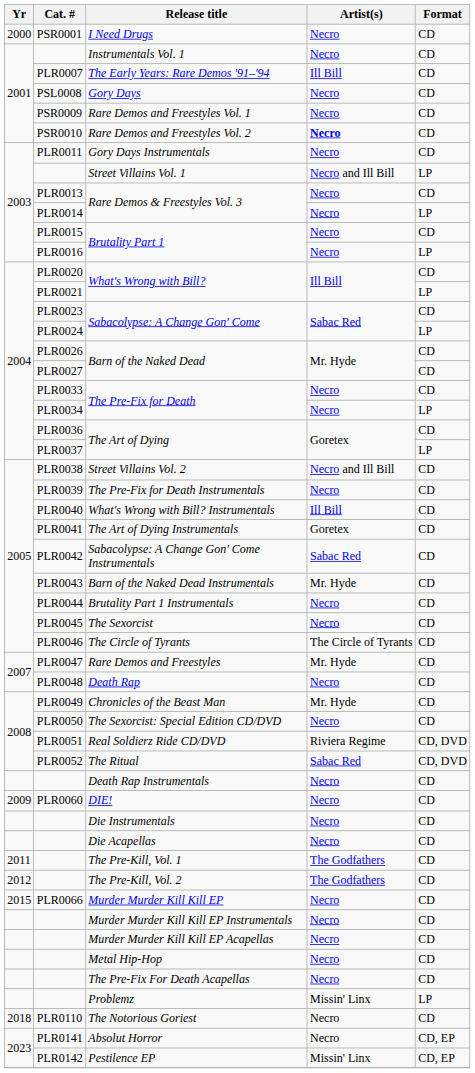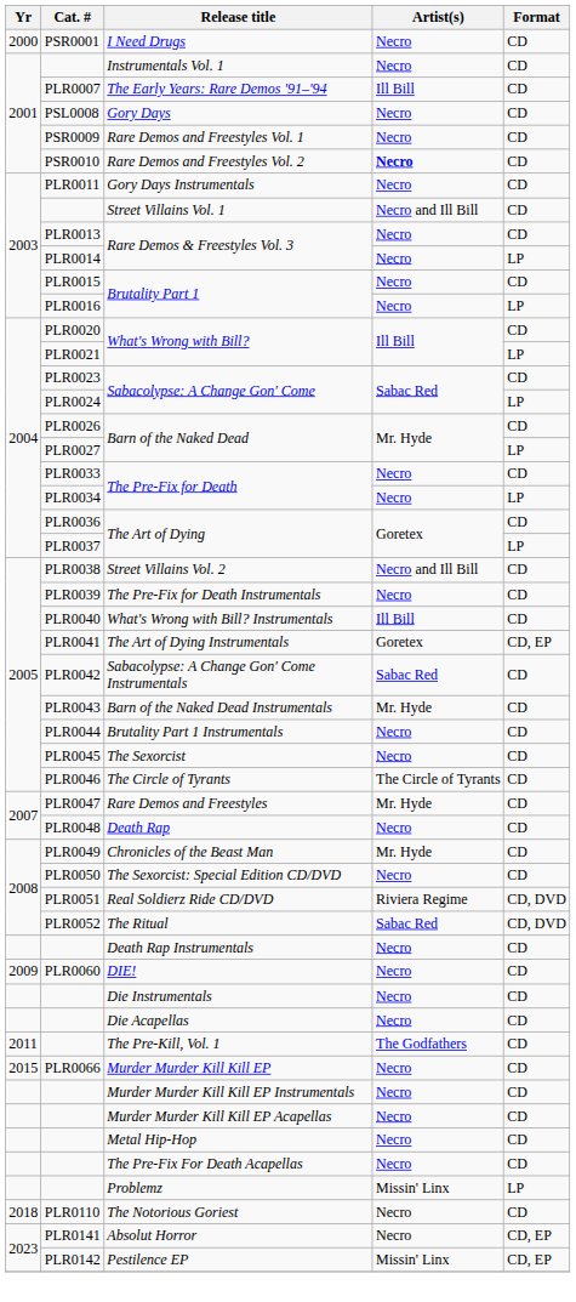 <table class="wikitable sortable" style="text-align:left;font-size:95%;">
 <tr>
 <th>Yr</th>
 <th>Cat. #</th>
 <th style="width:18em;">Release title</th>
 <th>Artist(s)</th>
 <th>Format</th>
 </tr>
 <tr>
 <td>2000</td>
 <td>PSR0001</td>
 <td><em><a href='#'>I Need Drugs</a></em></td>
 <td><a href='#'>Necro</a></td>
 <td>CD</td>
 </tr>
 <tr>
 <td rowspan="5">2001</td>
 <td></td>
 <td><em>Instrumentals Vol. 1</em></td>
 <td><a href='#'>Necro</a></td>
 <td>CD</td>
 </tr>
 <tr>
 <td>PLR0007</td>
 <td><em><a href='#'>The Early Years: Rare Demos '91–'94</a></em></td>
 <td><a href='#'>Ill Bill</a></td>
 <td>CD</td>
 </tr>
 <tr>
 <td>PSL0008</td>
 <td><em><a href='#'>Gory Days</a></em></td>
 <td><a href='#'>Necro</a></td>
 <td>CD</td>
 </tr>
 <tr>
 <td>PSR0009</td>
 <td><em>Rare Demos and Freestyles Vol. 1</em></td>
 <td><a href='#'>Necro</a></td>
 <td>CD</td>
 </tr>
 <tr>
 <td>PSR0010</td>
 <td><em>Rare Demos and Freestyles Vol. 2</em></td>
 <td><strong><a href='#'>Necro</a></strong></td>
 <td>CD</td>
 </tr>
 <tr>
 <td rowspan="6">2003</td>
 <td>PLR0011</td>
 <td><em>Gory Days Instrumentals</em></td>
 <td><a href='#'>Necro</a></td>
 <td>CD</td>
 </tr>
 <tr>
 <td></td>
 <td><em>Street Villains Vol. 1</em></td>
 <td><a href='#'>Necro</a> and Ill Bill</td>
-<td>LP</td>
+<td>CD</td>
 </tr>
 <tr>
 <td>PLR0013</td>
 <td rowspan="2"><em>Rare Demos & Freestyles Vol. 3</em></td>
 <td><a href='#'>Necro</a></td>
 <td>CD</td>
 </tr>
 <tr>
 <td>PLR0014</td>
 <td><a href='#'>Necro</a></td>
 <td>LP</td>
 </tr>
 <tr>
 <td>PLR0015</td>
 <td rowspan="2"><em><a href='#'>Brutality Part 1</a></em></td>
 <td><a href='#'>Necro</a></td>
 <td>CD</td>
 </tr>
 <tr>
 <td>PLR0016</td>
 <td><a href='#'>Necro</a></td>
 <td>LP</td>
 </tr>
 <tr>
 <td rowspan="10">2004</td>
 <td>PLR0020</td>
 <td rowspan="2"><em><a href='#'>What's Wrong with Bill?</a></em></td>
 <td rowspan="2"><a href='#'>Ill Bill</a></td>
 <td>CD</td>
 </tr>
 <tr>
 <td>PLR0021</td>
 <td>LP</td>
 </tr>
 <tr>
 <td>PLR0023</td>
 <td rowspan="2"><em><a href='#'>Sabacolypse: A Change Gon' Come</a></em></td>
 <td rowspan="2"><a href='#'>Sabac Red</a></td>
 <td>CD</td>
 </tr>
 <tr>
 <td>PLR0024</td>
 <td>LP</td>
 </tr>
 <tr>
 <td>PLR0026</td>
 <td rowspan="2"><em>Barn of the Naked Dead</em></td>
 <td rowspan="2">Mr. Hyde</td>
 <td>CD</td>
 </tr>
 <tr>
 <td>PLR0027</td>
-<td>CD</td>
+<td>LP</td>
 </tr>
 <tr>
 <td>PLR0033</td>
 <td rowspan="2"><em><a href='#'>The Pre-Fix for Death</a></em></td>
 <td><a href='#'>Necro</a></td>
 <td>CD</td>
 </tr>
 <tr>
 <td>PLR0034</td>
 <td><a href='#'>Necro</a></td>
 <td>LP</td>
 </tr>
 <tr>
 <td>PLR0036</td>
 <td rowspan="2"><em>The Art of Dying</em></td>
 <td rowspan="2">Goretex</td>
 <td>CD</td>
 </tr>
 <tr>
 <td>PLR0037</td>
 <td>LP</td>
 </tr>
 <tr>
 <td rowspan="9">2005</td>
 <td>PLR0038</td>
 <td><em>Street Villains Vol. 2</em></td>
 <td><a href='#'>Necro</a>  and Ill Bill</td>
 <td>CD</td>
 </tr>
 <tr>
 <td>PLR0039</td>
 <td><em>The Pre-Fix for Death Instrumentals</em></td>
 <td><a href='#'>Necro</a></td>
 <td>CD</td>
 </tr>
 <tr>
 <td>PLR0040</td>
 <td><em>What's Wrong with Bill? Instrumentals</em></td>
 <td><a href='#'>Ill Bill</a></td>
 <td>CD</td>
 </tr>
 <tr>
 <td>PLR0041</td>
 <td><em>The Art of Dying Instrumentals</em></td>
 <td>Goretex</td>
-<td>CD</td>
+<td>CD, EP</td>
 </tr>
 <tr>
 <td>PLR0042</td>
 <td><em>Sabacolypse: A Change Gon' Come Instrumentals</em></td>
 <td><a href='#'>Sabac Red</a></td>
 <td>CD</td>
 </tr>
 <tr>
 <td>PLR0043</td>
 <td><em>Barn of the Naked Dead Instrumentals</em></td>
 <td>Mr. Hyde</td>
 <td>CD</td>
 </tr>
 <tr>
 <td>PLR0044</td>
 <td><em>Brutality Part 1 Instrumentals</em></td>
 <td><a href='#'>Necro</a></td>
 <td>CD</td>
 </tr>
 <tr>
 <td>PLR0045</td>
 <td><em>The Sexorcist</em></td>
 <td><a href='#'>Necro</a></td>
 <td>CD</td>
 </tr>
 <tr>
 <td>PLR0046</td>
 <td><em>The Circle of Tyrants</em></td>
 <td>The Circle of Tyrants</td>
 <td>CD</td>
 </tr>
 <tr>
 <td rowspan="2">2007</td>
 <td>PLR0047</td>
 <td><em>Rare Demos and Freestyles</em></td>
 <td>Mr. Hyde</td>
 <td>CD</td>
 </tr>
 <tr>
 <td>PLR0048</td>
 <td><em><a href='#'>Death Rap</a></em></td>
 <td><a href='#'>Necro</a></td>
 <td>CD</td>
 </tr>
 <tr>
 <td rowspan="4">2008</td>
 <td>PLR0049</td>
 <td><em>Chronicles of the Beast Man</em></td>
 <td>Mr. Hyde</td>
 <td>CD</td>
 </tr>
 <tr>
 <td>PLR0050</td>
 <td><em>The Sexorcist: Special Edition CD/DVD</em></td>
 <td><a href='#'>Necro</a></td>
 <td>CD</td>
 </tr>
 <tr>
 <td>PLR0051</td>
 <td><em>Real Soldierz Ride CD/DVD</em></td>
 <td>Riviera Regime</td>
 <td>CD, DVD</td>
 </tr>
 <tr>
 <td>PLR0052</td>
 <td><em>The Ritual</em></td>
 <td><a href='#'>Sabac Red</a></td>
 <td>CD, DVD</td>
 </tr>
 <tr>
 <td></td>
 <td></td>
 <td><em>Death Rap Instrumentals</em></td>
 <td><a href='#'>Necro</a></td>
 <td>CD</td>
 </tr>
 <tr>
 <td>2009</td>
 <td>PLR0060</td>
 <td><em><a href='#'>DIE!</a></em></td>
 <td><a href='#'>Necro</a></td>
 <td>CD</td>
 </tr>
 <tr>
 <td></td>
 <td></td>
 <td><em>Die Instrumentals</em></td>
 <td><a href='#'>Necro</a></td>
 <td>CD</td>
 </tr>
 <tr>
 <td></td>
 <td></td>
 <td><em>Die Acapellas</em></td>
 <td><a href='#'>Necro</a></td>
 <td>CD</td>
 </tr>
 <tr>
 <td>2011</td>
 <td></td>
 <td><em>The Pre-Kill, Vol. 1</em></td>
 <td><a href='#'>The Godfathers</a></td>
 <td>CD</td>
 </tr>
 <tr>
-<td>2012</td>
-<td></td>
-<td><em>The Pre-Kill, Vol. 2</em></td>
-<td><a href='#'>The Godfathers</a></td>
-<td>CD</td>
-</tr>
-<tr>
 <td>2015</td>
 <td>PLR0066</td>
 <td><em><a href='#'>Murder Murder Kill Kill EP</a></em></td>
 <td><a href='#'>Necro</a></td>
 <td>CD</td>
 </tr>
 <tr>
 <td></td>
 <td></td>
 <td><em>Murder Murder Kill Kill EP Instrumentals</em></td>
 <td><a href='#'>Necro</a></td>
 <td>CD</td>
 </tr>
 <tr>
 <td></td>
 <td></td>
 <td><em>Murder Murder Kill Kill EP Acapellas</em></td>
 <td><a href='#'>Necro</a></td>
 <td>CD</td>
 </tr>
 <tr>
 <td></td>
 <td></td>
 <td><em>Metal Hip-Hop</em></td>
 <td><a href='#'>Necro</a></td>
 <td>CD</td>
 </tr>
 <tr>
 <td></td>
 <td></td>
 <td><em>The Pre-Fix For Death Acapellas</em></td>
 <td><a href='#'>Necro</a></td>
 <td>CD</td>
 </tr>
 <tr>
 <td></td>
 <td></td>
 <td><em>Problemz</em></td>
 <td>Missin' Linx</td>
 <td>LP</td>
 </tr>
 <tr>
 <td>2018</td>
 <td>PLR0110</td>
 <td><em>The Notorious Goriest</em></td>
 <td>Necro</td>
 <td>CD</td>
 </tr>
 <tr>
 <td rowspan="2">2023</td>
 <td>PLR0141</td>
 <td><em>Absolut Horror</em></td>
 <td>Necro</td>
 <td>CD, EP</td>
 </tr>
 <tr>
 <td>PLR0142</td>
 <td><em>Pestilence EP</em></td>
 <td>Missin' Linx</td>
 <td>CD, EP</td>
 </tr>
 <tr>
 </tr>
 </table>
